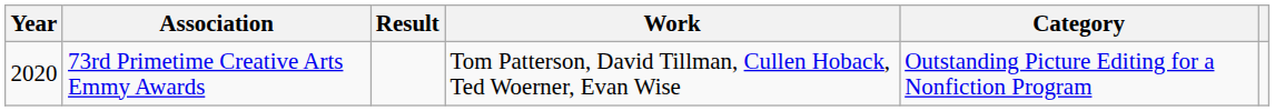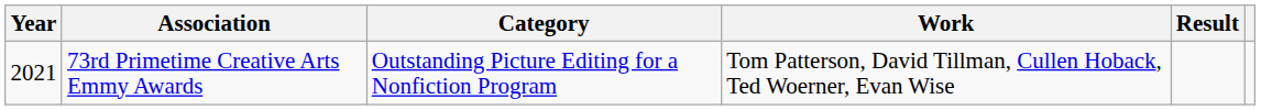 <table class="wikitable">
 <tr>
 <th>Year</th>
 <th>Association</th>
+<th>Category</th>
+<th>Work</th>
 <th>Result</th>
-<th>Work</th>
-<th>Category</th>
 <th></th>
 </tr>
 <tr>
-<td>2020</td>
+<td>2021</td>
 <td><a href='#'>73rd Primetime Creative Arts Emmy Awards</a></td>
+<td><a href='#'>Outstanding Picture Editing for a Nonfiction Program</a></td>
+<td>Tom Patterson, David Tillman, <a href='#'>Cullen Hoback</a>, Ted Woerner, Evan Wise</td>
 <td></td>
-<td>Tom Patterson, David Tillman, <a href='#'>Cullen Hoback</a>, Ted Woerner, Evan Wise</td>
-<td><a href='#'>Outstanding Picture Editing for a Nonfiction Program</a></td>
 <td align=center></td>
 </tr>
 </table>
